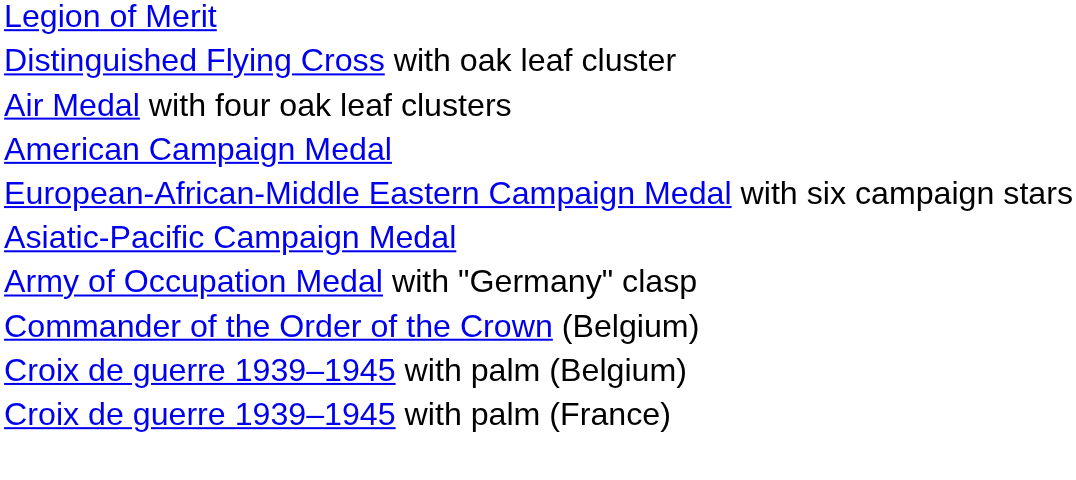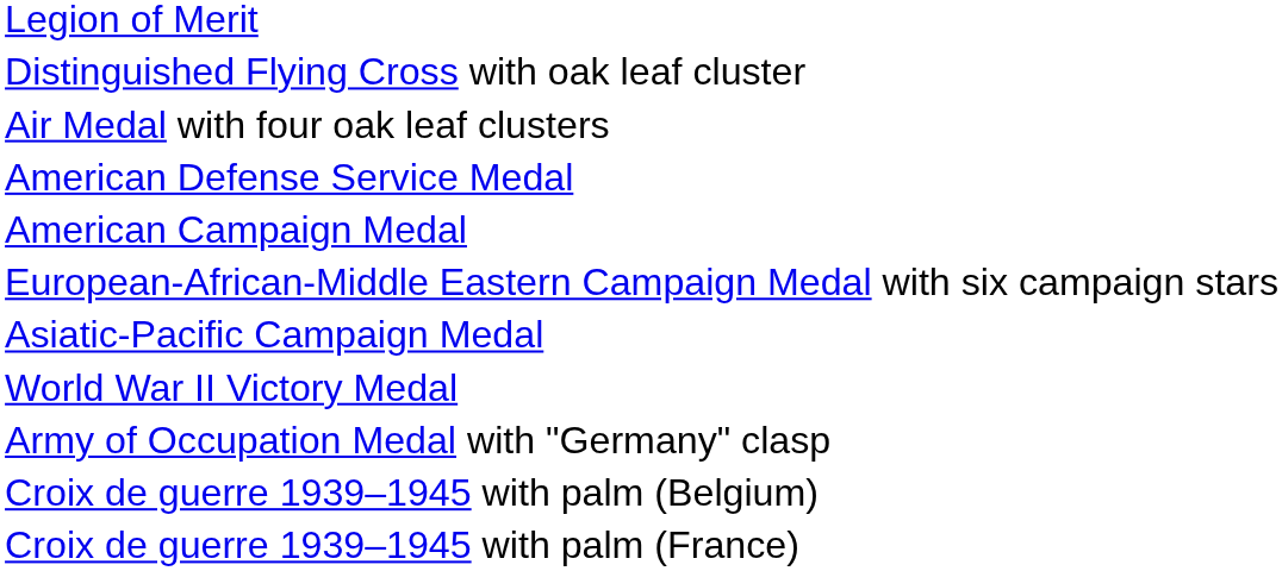 <table>
 <tr>
 <td></td>
 <td><a href='#'>Legion of Merit</a></td>
 <td></td>
 </tr>
 <tr>
 <td></td>
 <td><a href='#'>Distinguished Flying Cross</a> with oak leaf cluster</td>
 <td></td>
 </tr>
 <tr>
 <td></td>
 <td><a href='#'>Air Medal</a> with four oak leaf clusters</td>
+<td></td>
+</tr>
+<tr>
+<td></td>
+<td><a href='#'>American Defense Service Medal</a></td>
 <td></td>
 </tr>
 <tr>
 <td></td>
 <td><a href='#'>American Campaign Medal</a></td>
 <td></td>
 </tr>
 <tr>
 <td></td>
 <td><a href='#'>European-African-Middle Eastern Campaign Medal</a> with six campaign stars</td>
 <td></td>
 </tr>
 <tr>
 <td></td>
 <td><a href='#'>Asiatic-Pacific Campaign Medal</a></td>
 <td></td>
 </tr>
 <tr>
 <td></td>
-<td><a href='#'>Army of Occupation Medal</a> with "Germany" clasp</td>
+<td><a href='#'>World War II Victory Medal</a></td>
 <td></td>
 </tr>
 <tr>
 <td></td>
-<td><a href='#'>Commander of the Order of the Crown</a> (Belgium)</td>
+<td><a href='#'>Army of Occupation Medal</a> with "Germany" clasp</td>
 <td></td>
 </tr>
 <tr>
 <td></td>
 <td><a href='#'>Croix de guerre 1939–1945</a> with palm (Belgium)</td>
 <td></td>
 </tr>
 <tr>
 <td></td>
 <td><a href='#'>Croix de guerre 1939–1945</a> with palm (France)</td>
 <td></td>
 </tr>
 </table>
